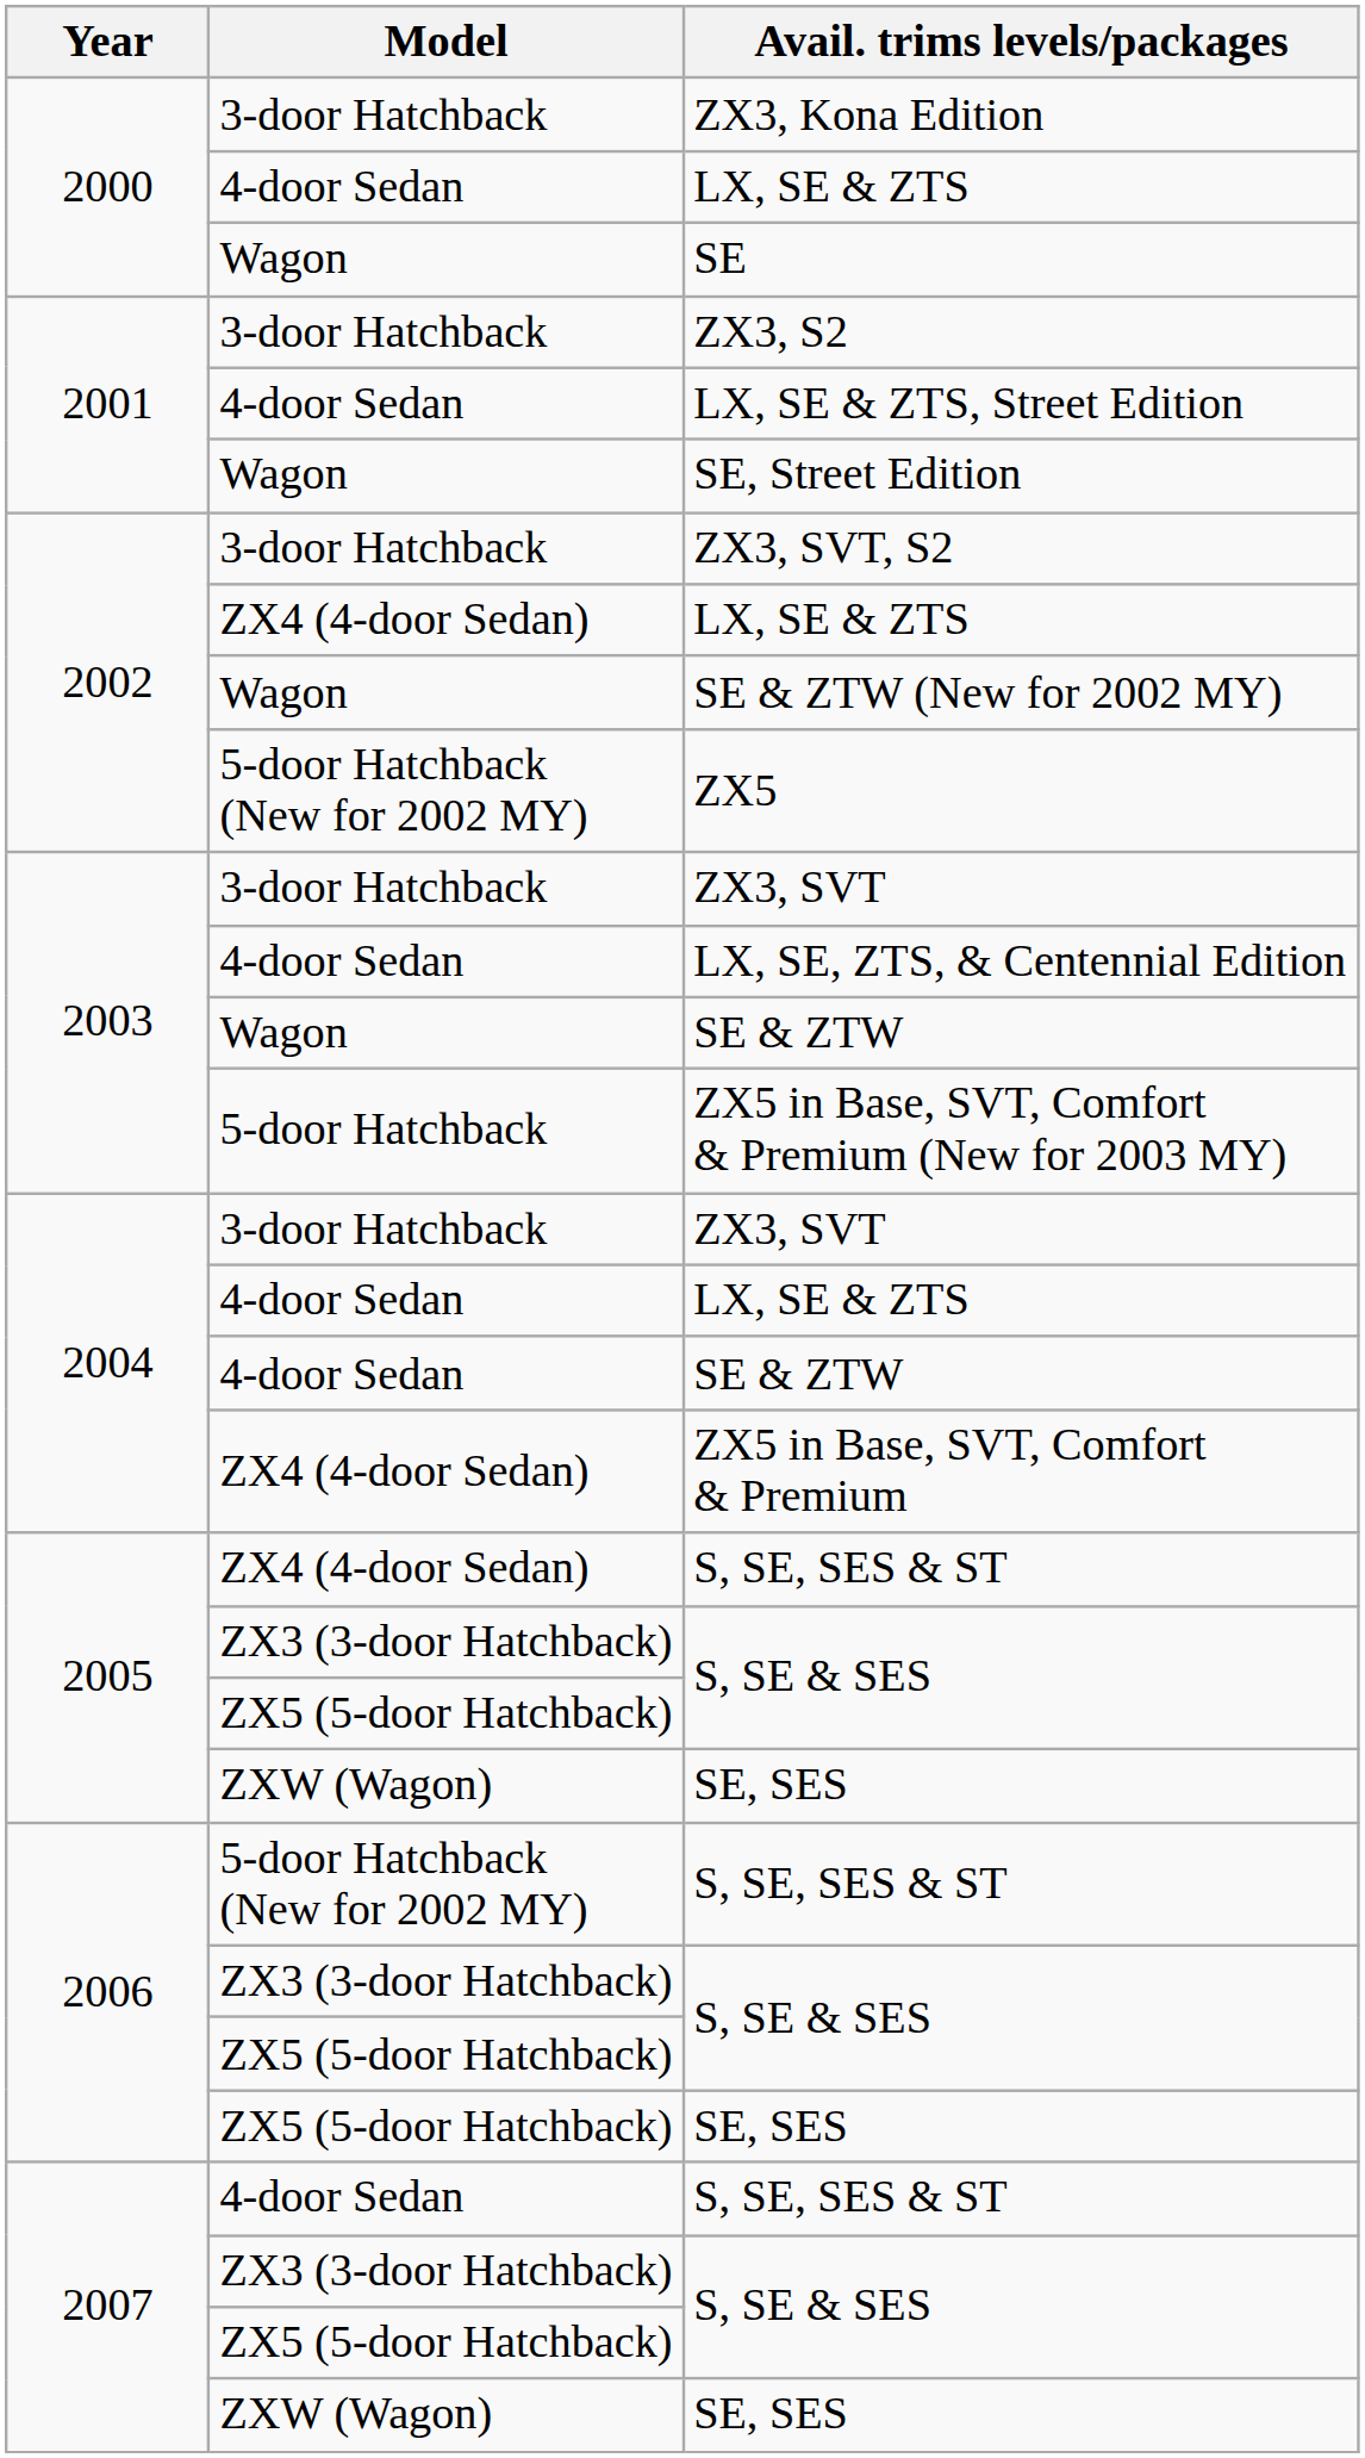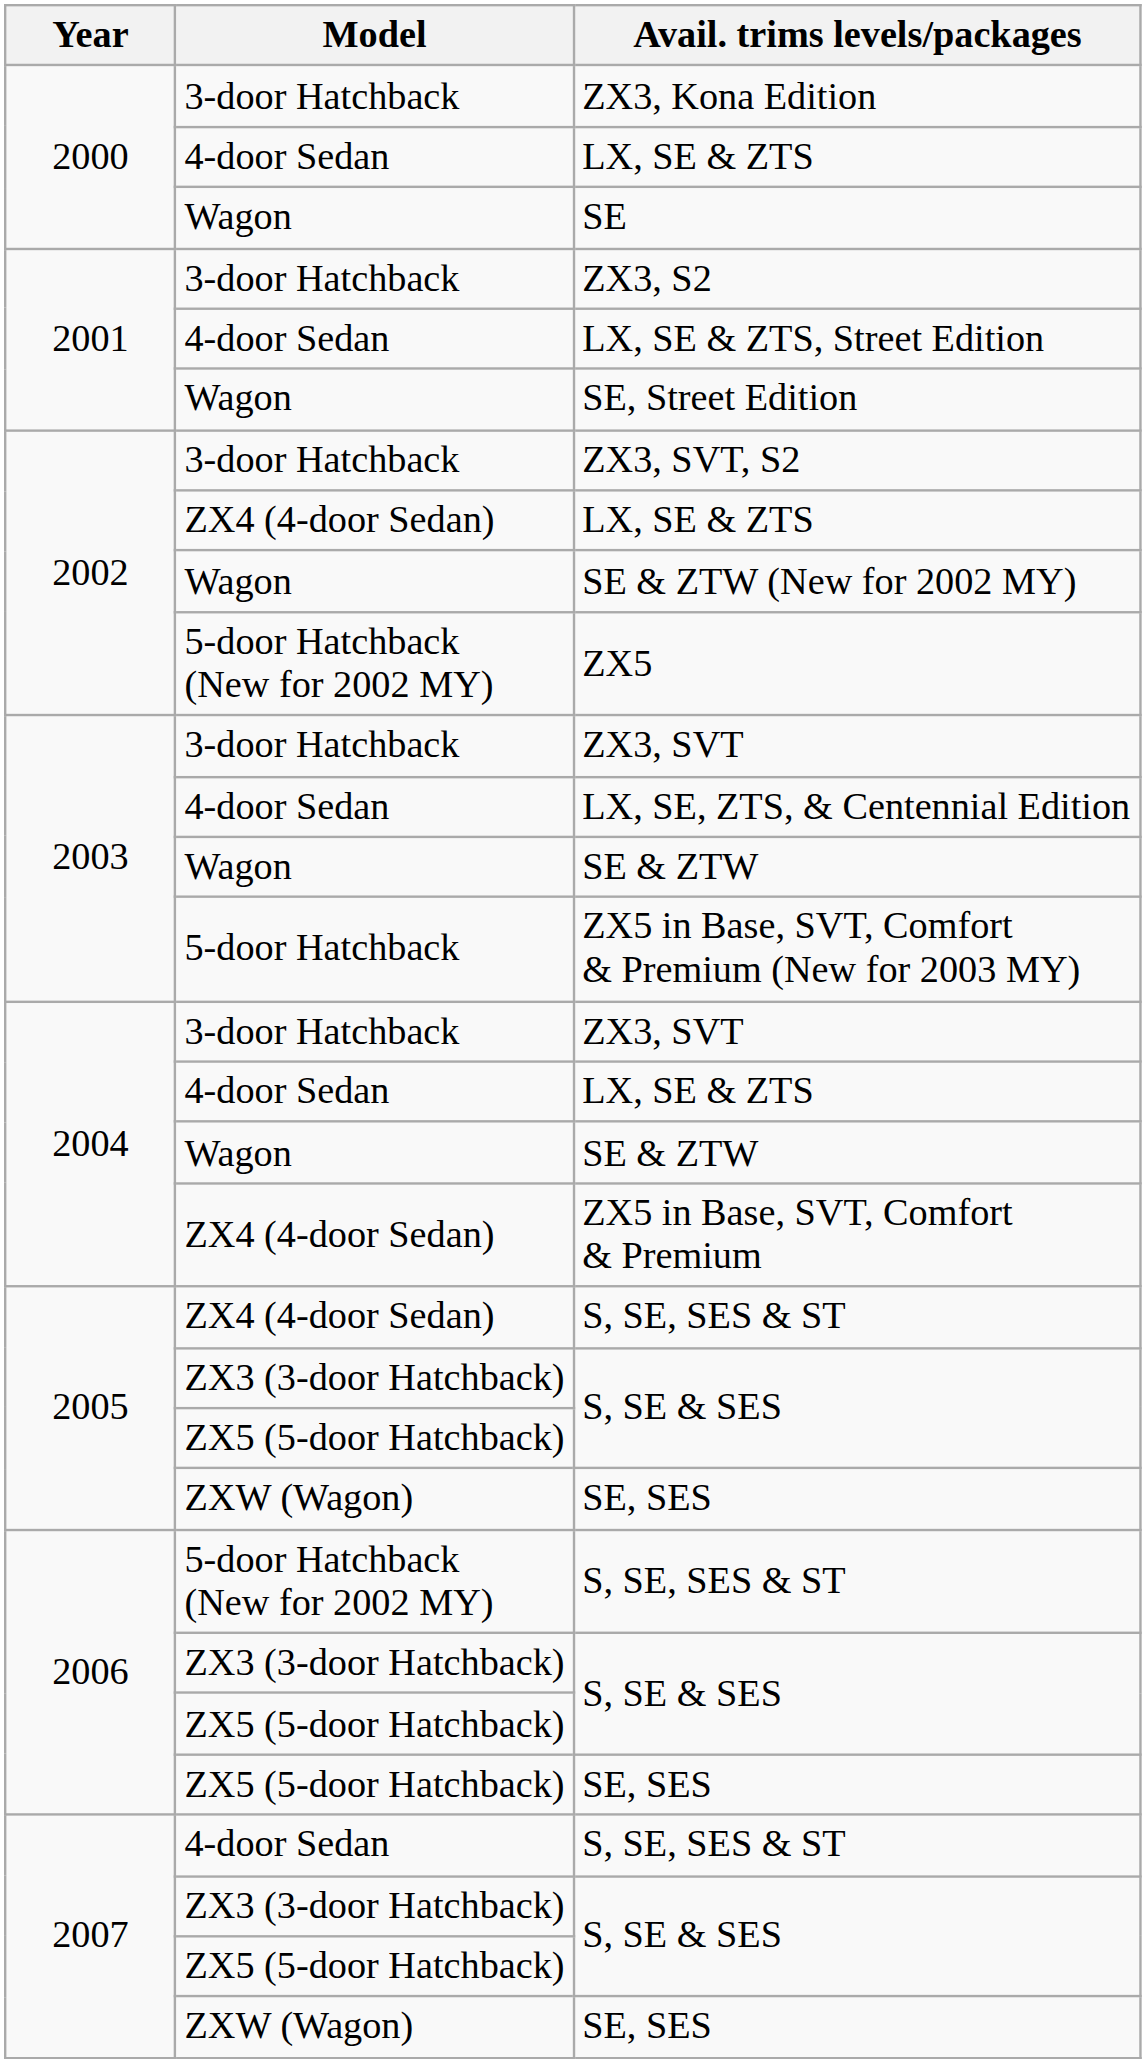 <table class="wikitable">
 <tr>
 <th style="width:15%;">Year</th>
 <th style="width:35%;">Model</th>
 <th style="width:50%;">Avail. trims levels/packages</th>
 </tr>
 <tr>
 <td rowspan="3" style="text-align:center;">2000</td>
 <td>3-door Hatchback</td>
 <td>ZX3, Kona Edition</td>
 </tr>
 <tr>
 <td>4-door Sedan</td>
 <td>LX, SE & ZTS</td>
 </tr>
 <tr>
 <td>Wagon</td>
 <td>SE</td>
 </tr>
 <tr>
 <td rowspan="3" style="text-align:center;">2001</td>
 <td>3-door Hatchback</td>
 <td>ZX3, S2</td>
 </tr>
 <tr>
 <td>4-door Sedan</td>
 <td>LX, SE & ZTS, Street Edition</td>
 </tr>
 <tr>
 <td>Wagon</td>
 <td>SE, Street Edition</td>
 </tr>
 <tr>
 <td rowspan="4" style="text-align:center;">2002</td>
 <td>3-door Hatchback</td>
 <td>ZX3, SVT, S2</td>
 </tr>
 <tr>
 <td>ZX4 (4-door Sedan)</td>
 <td>LX, SE & ZTS</td>
 </tr>
 <tr>
 <td>Wagon</td>
 <td>SE & ZTW (New for 2002 MY)</td>
 </tr>
 <tr>
 <td>5-door Hatchback<br>(New for 2002 MY)</td>
 <td>ZX5</td>
 </tr>
 <tr>
 <td rowspan="4" style="text-align:center;">2003</td>
 <td>3-door Hatchback</td>
 <td>ZX3, SVT</td>
 </tr>
 <tr>
 <td>4-door Sedan</td>
 <td>LX, SE, ZTS, & Centennial Edition</td>
 </tr>
 <tr>
 <td>Wagon</td>
 <td>SE & ZTW</td>
 </tr>
 <tr>
 <td>5-door Hatchback</td>
 <td>ZX5 in Base, SVT, Comfort<br>& Premium (New for 2003 MY)</td>
 </tr>
 <tr>
 <td rowspan="4" style="text-align:center;">2004</td>
 <td>3-door Hatchback</td>
 <td>ZX3, SVT</td>
 </tr>
 <tr>
 <td>4-door Sedan</td>
 <td>LX, SE & ZTS</td>
 </tr>
 <tr>
-<td>4-door Sedan</td>
+<td>Wagon</td>
 <td>SE & ZTW</td>
 </tr>
 <tr>
 <td>ZX4 (4-door Sedan)</td>
 <td>ZX5 in Base, SVT, Comfort<br>& Premium</td>
 </tr>
 <tr>
 <td rowspan="4" style="text-align:center;">2005</td>
 <td>ZX4 (4-door Sedan)</td>
 <td>S, SE, SES & ST</td>
 </tr>
 <tr>
 <td>ZX3 (3-door Hatchback)</td>
 <td rowspan=2>S, SE & SES</td>
 </tr>
 <tr>
 <td>ZX5 (5-door Hatchback)</td>
 </tr>
 <tr>
 <td>ZXW (Wagon)</td>
 <td>SE, SES</td>
 </tr>
 <tr>
 <td rowspan="4" style="text-align:center;">2006</td>
 <td>5-door Hatchback<br>(New for 2002 MY)</td>
 <td>S, SE, SES & ST</td>
 </tr>
 <tr>
 <td>ZX3 (3-door Hatchback)</td>
 <td rowspan=2>S, SE & SES</td>
 </tr>
 <tr>
 <td>ZX5 (5-door Hatchback)</td>
 </tr>
 <tr>
 <td>ZX5 (5-door Hatchback)</td>
 <td>SE, SES</td>
 </tr>
 <tr>
 <td rowspan="4" style="text-align:center;">2007</td>
 <td>4-door Sedan</td>
 <td>S, SE, SES & ST</td>
 </tr>
 <tr>
 <td>ZX3 (3-door Hatchback)</td>
 <td rowspan=2>S, SE & SES</td>
 </tr>
 <tr>
 <td>ZX5 (5-door Hatchback)</td>
 </tr>
 <tr>
 <td>ZXW (Wagon)</td>
 <td>SE, SES</td>
 </tr>
 </table>
